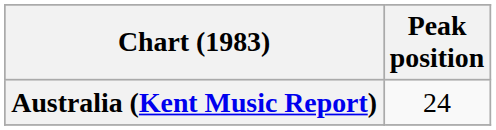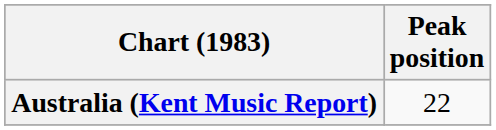 <table class="wikitable sortable plainrowheaders" style="text-align:center">
 <tr>
 <th>Chart (1983)</th>
 <th>Peak<br>position</th>
 </tr>
 <tr>
 <th scope="row">Australia (<a href='#'>Kent Music Report</a>)</th>
-<td align="center">24</td>
+<td align="center">22</td>
 </tr>
 </table>
